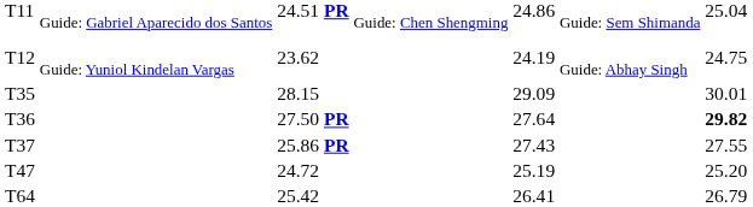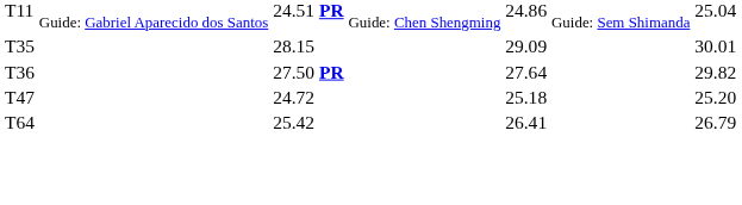 <table>
 <tr>
 <td>T11 <br></td>
 <td><br><small>Guide: <a href='#'>Gabriel Aparecido dos Santos</a></small></td>
 <td>24.51 <strong><a href='#'>PR</a></strong></td>
 <td><br><small>Guide: <a href='#'>Chen Shengming</a></small></td>
 <td>24.86</td>
 <td><br><small>Guide: <a href='#'>Sem Shimanda</a></small></td>
 <td>25.04</td>
-</tr>
-<tr>
-<td>T12 <br></td>
-<td><br><small>Guide: <a href='#'>Yuniol Kindelan Vargas</a></small></td>
-<td>23.62 </td>
-<td></td>
-<td>24.19 </td>
-<td><br><small>Guide: <a href='#'>Abhay Singh</a></small></td>
-<td>24.75 </td>
 </tr>
 <tr>
 <td>T35 <br></td>
 <td></td>
 <td>28.15</td>
 <td></td>
 <td>29.09</td>
 <td></td>
 <td>30.01</td>
 </tr>
 <tr>
 <td>T36 <br></td>
 <td></td>
 <td>27.50 <strong><a href='#'>PR</a></strong></td>
 <td></td>
 <td>27.64</td>
 <td></td>
-<td><strong>29.82</strong></td>
-</tr>
-<tr>
-<td>T37 <br></td>
-<td></td>
-<td>25.86 <strong><a href='#'>PR</a></strong></td>
-<td></td>
-<td>27.43</td>
-<td></td>
-<td>27.55</td>
+<td>29.82</td>
 </tr>
 <tr>
 <td>T47 <br></td>
 <td></td>
 <td>24.72 </td>
 <td></td>
-<td>25.19</td>
+<td>25.18</td>
 <td></td>
 <td>25.20 </td>
 </tr>
 <tr>
 <td>T64 <br></td>
 <td></td>
 <td>25.42</td>
 <td></td>
 <td>26.41</td>
 <td></td>
 <td>26.79</td>
 </tr>
 </table>
